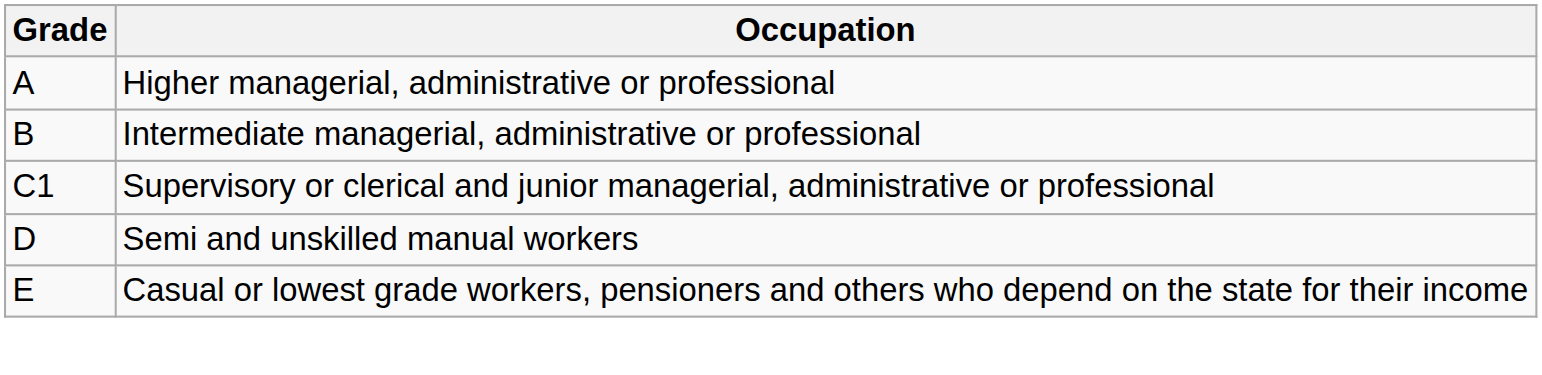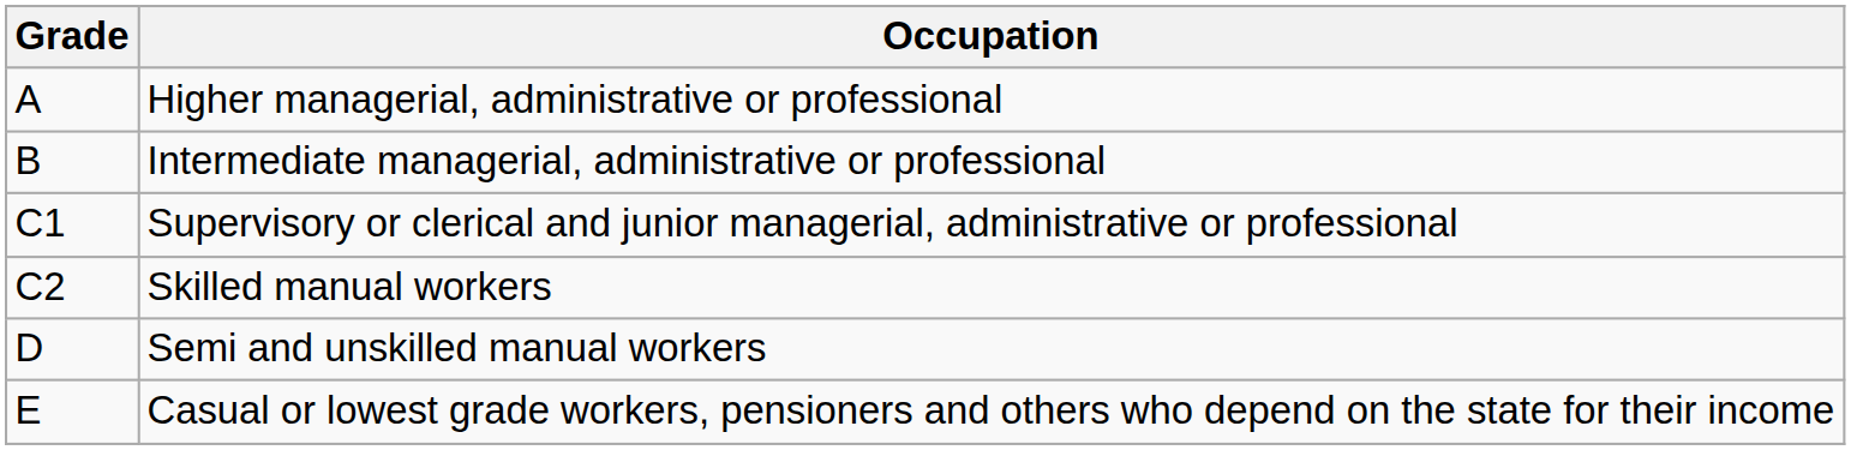 <table class="wikitable">
 <tr>
 <th>Grade</th>
 <th>Occupation</th>
 </tr>
 <tr>
 <td>A</td>
 <td>Higher managerial, administrative or professional</td>
 </tr>
 <tr>
 <td>B</td>
 <td>Intermediate managerial, administrative or professional</td>
 </tr>
 <tr>
 <td>C1</td>
 <td>Supervisory or clerical and junior managerial, administrative or professional</td>
 </tr>
 <tr>
+<td>C2</td>
+<td>Skilled manual workers</td>
+</tr>
+<tr>
 <td>D</td>
 <td>Semi and unskilled manual workers</td>
 </tr>
 <tr>
 <td>E</td>
 <td>Casual or lowest grade workers, pensioners and others who depend on the state for their income</td>
 </tr>
 </table>
